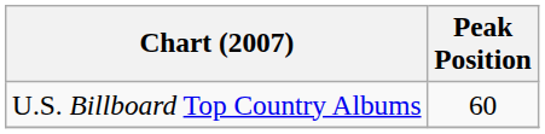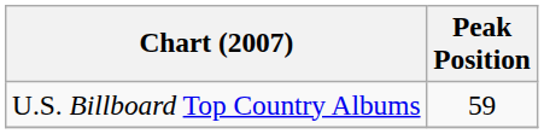 <table class="wikitable">
 <tr>
 <th>Chart (2007)</th>
 <th>Peak<br>Position</th>
 </tr>
 <tr>
 <td>U.S. <em>Billboard</em> <a href='#'>Top Country Albums</a></td>
-<td align="center">60</td>
+<td align="center">59</td>
 </tr>
 <tr>
 </tr>
 </table>
